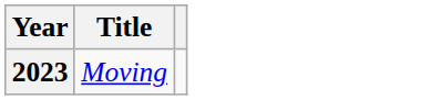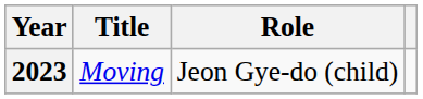 <table class="wikitable sortable plainrowheaders">
 <tr>
 <th scope="col">Year</th>
 <th scope="col">Title</th>
+<th scope="col">Role</th>
 <th scope="col" class="unsortable"></th>
 </tr>
 <tr>
 <th scope="row">2023</th>
 <td><em><a href='#'>Moving</a></em></td>
+<td>Jeon Gye-do (child)</td>
 <td></td>
 </tr>
 </table>
